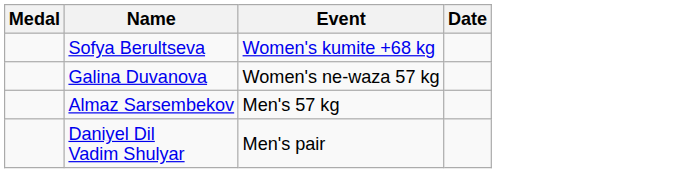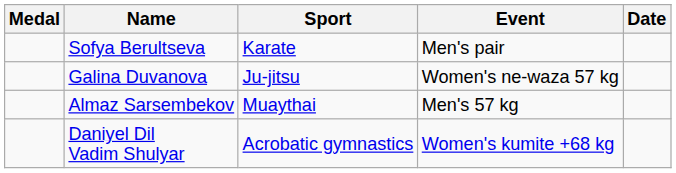 <table class="wikitable sortable" style="font-size: 95%;">
 <tr>
 <th>Medal</th>
 <th>Name</th>
+<th>Sport</th>
 <th>Event</th>
 <th>Date</th>
 </tr>
 <tr>
 <td></td>
 <td><a href='#'>Sofya Berultseva</a></td>
-<td><a href='#'>Women's kumite +68 kg</a></td>
+<td><a href='#'>Karate</a></td>
+<td>Men's pair</td>
 <td></td>
 </tr>
 <tr>
 <td></td>
 <td><a href='#'>Galina Duvanova</a></td>
+<td><a href='#'>Ju-jitsu</a></td>
 <td>Women's ne-waza 57 kg</td>
 <td></td>
 </tr>
 <tr>
 <td></td>
 <td><a href='#'>Almaz Sarsembekov</a></td>
+<td><a href='#'>Muaythai</a></td>
 <td>Men's 57 kg</td>
 <td></td>
 </tr>
 <tr>
 <td></td>
 <td><a href='#'>Daniyel Dil</a><br><a href='#'>Vadim Shulyar</a></td>
-<td>Men's pair</td>
+<td><a href='#'>Acrobatic gymnastics</a></td>
+<td><a href='#'>Women's kumite +68 kg</a></td>
 <td></td>
 </tr>
 </table>
